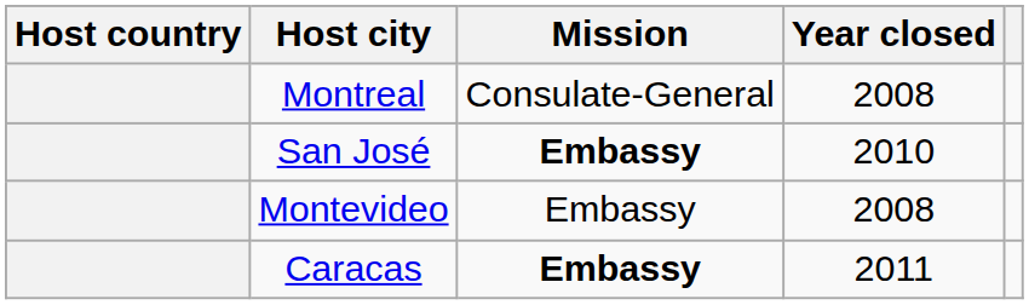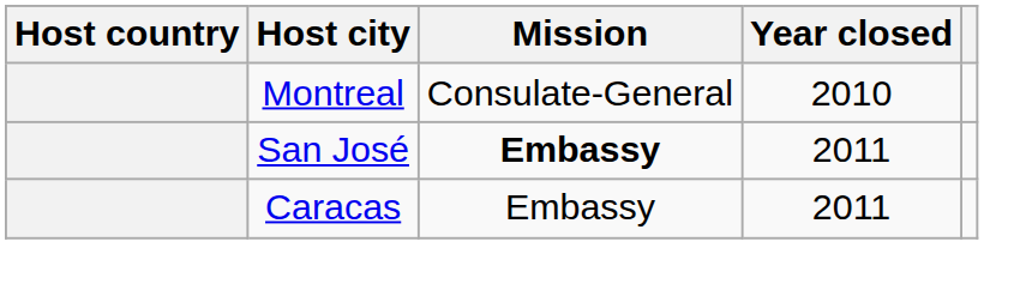 <table class="wikitable plainrowheaders" style="text-align:center;">
 <tr>
 <th scope="col">Host country</th>
 <th scope="col">Host city</th>
 <th scope="col">Mission</th>
 <th scope="col">Year closed</th>
 <th scope="col"></th>
 </tr>
 <tr>
 <th scope="row"></th>
 <td><a href='#'>Montreal</a></td>
 <td>Consulate-General</td>
-<td>2008</td>
+<td>2010</td>
 <td></td>
 </tr>
 <tr>
 <th scope="row"></th>
 <td><a href='#'>San José</a></td>
 <td><strong>Embassy</strong></td>
-<td>2010</td>
-<td></td>
-</tr>
-<tr>
-<th scope="row"></th>
-<td><a href='#'>Montevideo</a></td>
-<td>Embassy</td>
-<td>2008</td>
+<td>2011</td>
 <td></td>
 </tr>
 <tr>
 <th scope="row"></th>
 <td><a href='#'>Caracas</a></td>
-<td><strong>Embassy</strong></td>
+<td>Embassy</td>
 <td>2011</td>
 <td></td>
 </tr>
 </table>
